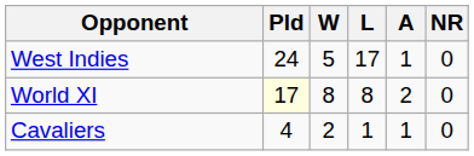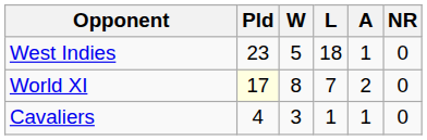 <table class="wikitable" style="text-align:center;">
 <tr>
 <th width=175>Opponent</th>
 <th width=20  abbr="Played">Pld</th>
 <th width=20  abbr="Won">W</th>
 <th width=20  abbr="Lost">L</th>
 <th width=20  abbr="Abandoned">A</th>
 <th width=20  abbr="No result">NR</th>
 </tr>
 <tr>
 <td style="text-align:left;"> <a href='#'>West Indies</a></td>
-<td>24</td>
+<td>23</td>
 <td>5</td>
-<td>17</td>
+<td>18</td>
 <td>1</td>
 <td>0</td>
 </tr>
 <tr>
 <td style="text-align:left;"> <a href='#'>World XI</a></td>
 <td style="background: lightyellow;">17</td>
 <td>8</td>
-<td>8</td>
+<td>7</td>
 <td>2</td>
 <td>0</td>
 </tr>
 <tr>
 <td style="text-align:left;"> <a href='#'>Cavaliers</a></td>
 <td>4</td>
-<td>2</td>
+<td>3</td>
 <td>1</td>
 <td>1</td>
 <td>0</td>
 </tr>
 </table>
